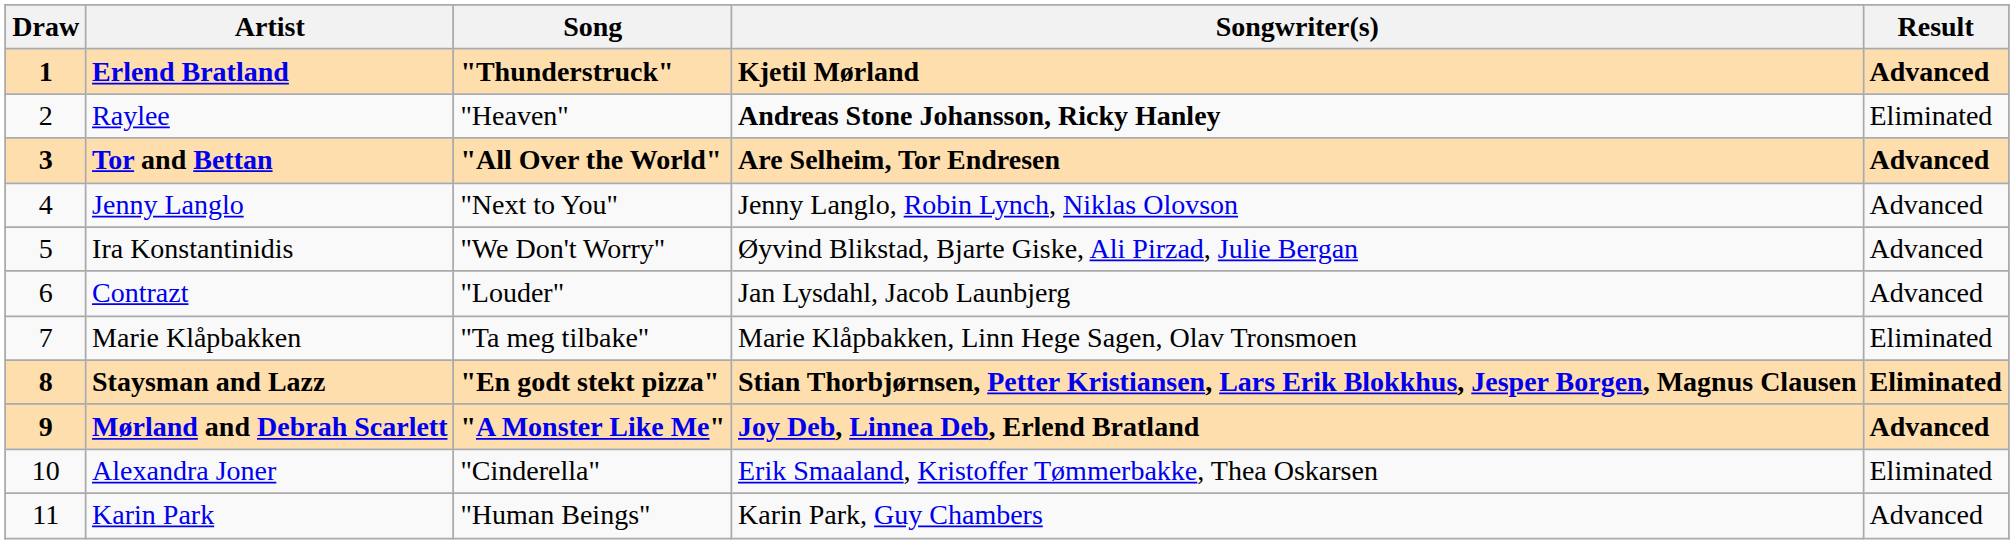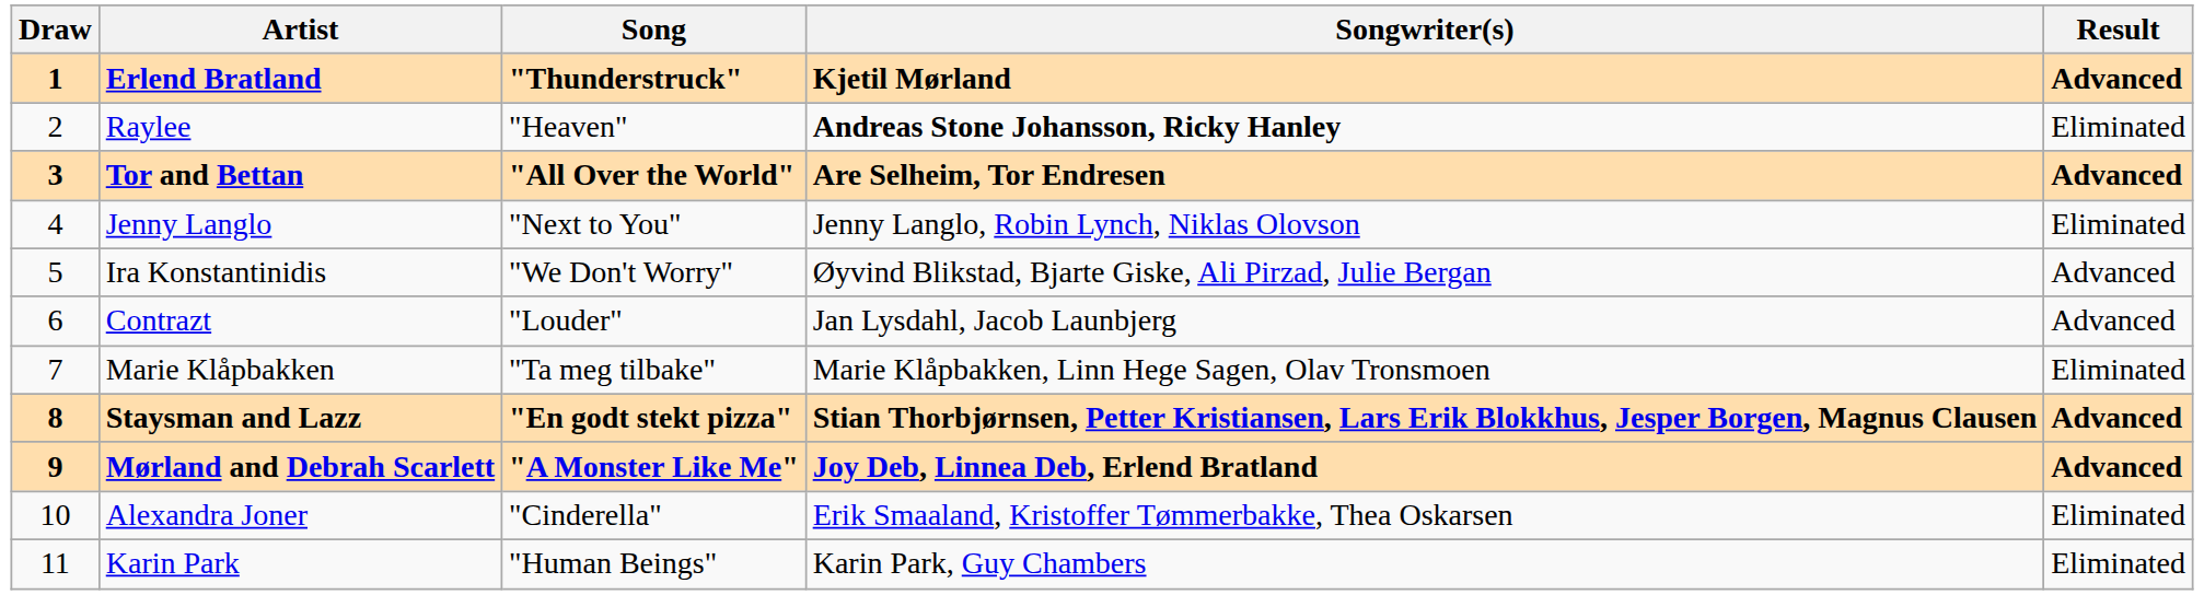 <table class="sortable wikitable" style="margin: 1em auto 1em auto;">
 <tr>
 <th>Draw</th>
 <th>Artist</th>
 <th>Song</th>
 <th>Songwriter(s)</th>
 <th>Result</th>
 </tr>
 <tr style="background:navajowhite; font-weight:bold;">
 <td align="center">1</td>
 <td align="left"><a href='#'>Erlend Bratland</a></td>
 <td align="left">"Thunderstruck"</td>
 <td align="left">Kjetil Mørland</td>
 <td>Advanced</td>
 </tr>
 <tr>
 <td align="center">2</td>
 <td align="left"><a href='#'>Raylee</a></td>
 <td align="left">"Heaven"</td>
 <td align="left"><strong>Andreas Stone Johansson, Ricky Hanley</strong></td>
 <td>Eliminated</td>
 </tr>
 <tr style="background:navajowhite; font-weight:bold;">
 <td align="center">3</td>
 <td align="left"><a href='#'>Tor</a> and <a href='#'>Bettan</a></td>
 <td align="left">"All Over the World"</td>
 <td align="left">Are Selheim, Tor Endresen</td>
 <td>Advanced</td>
 </tr>
 <tr>
 <td align="center">4</td>
 <td align="left"><a href='#'>Jenny Langlo</a></td>
 <td align="left">"Next to You"</td>
 <td align="left">Jenny Langlo, <a href='#'>Robin Lynch</a>, <a href='#'>Niklas Olovson</a></td>
-<td>Advanced</td>
+<td>Eliminated</td>
 </tr>
 <tr>
 <td align="center">5</td>
 <td align="left">Ira Konstantinidis</td>
 <td align="left">"We Don't Worry"</td>
 <td align="left">Øyvind Blikstad, Bjarte Giske, <a href='#'>Ali Pirzad</a>, <a href='#'>Julie Bergan</a></td>
 <td>Advanced</td>
 </tr>
 <tr>
 <td align="center">6</td>
 <td align="left"><a href='#'>Contrazt</a></td>
 <td align="left">"Louder"</td>
 <td align="left">Jan Lysdahl, Jacob Launbjerg</td>
 <td>Advanced</td>
 </tr>
 <tr>
 <td align="center">7</td>
 <td align="left">Marie Klåpbakken</td>
 <td align="left">"Ta meg tilbake"</td>
 <td align="left">Marie Klåpbakken, Linn Hege Sagen, Olav Tronsmoen</td>
 <td>Eliminated</td>
 </tr>
 <tr style="background:navajowhite; font-weight:bold;">
 <td align="center">8</td>
 <td align="left">Staysman and Lazz</td>
 <td align="left">"En godt stekt pizza"</td>
 <td align="left">Stian Thorbjørnsen, <a href='#'>Petter Kristiansen</a>, <a href='#'>Lars Erik Blokkhus</a>, <a href='#'>Jesper Borgen</a>, Magnus Clausen</td>
-<td>Eliminated</td>
+<td>Advanced</td>
 </tr>
 <tr style="background:navajowhite; font-weight:bold;">
 <td align="center">9</td>
 <td align="left"><a href='#'>Mørland</a> and <a href='#'>Debrah Scarlett</a></td>
 <td align="left">"<a href='#'>A Monster Like Me</a>"</td>
 <td align="left"><a href='#'>Joy Deb</a>, <a href='#'>Linnea Deb</a>, Erlend Bratland</td>
 <td>Advanced</td>
 </tr>
 <tr>
 <td align="center">10</td>
 <td align="left"><a href='#'>Alexandra Joner</a></td>
 <td align="left">"Cinderella"</td>
 <td align="left"><a href='#'>Erik Smaaland</a>, <a href='#'>Kristoffer Tømmerbakke</a>, Thea Oskarsen</td>
 <td>Eliminated</td>
 </tr>
 <tr>
 <td align="center">11</td>
 <td align="left"><a href='#'>Karin Park</a></td>
 <td align="left">"Human Beings"</td>
 <td align="left">Karin Park, <a href='#'>Guy Chambers</a></td>
-<td>Advanced</td>
+<td>Eliminated</td>
 </tr>
 </table>
